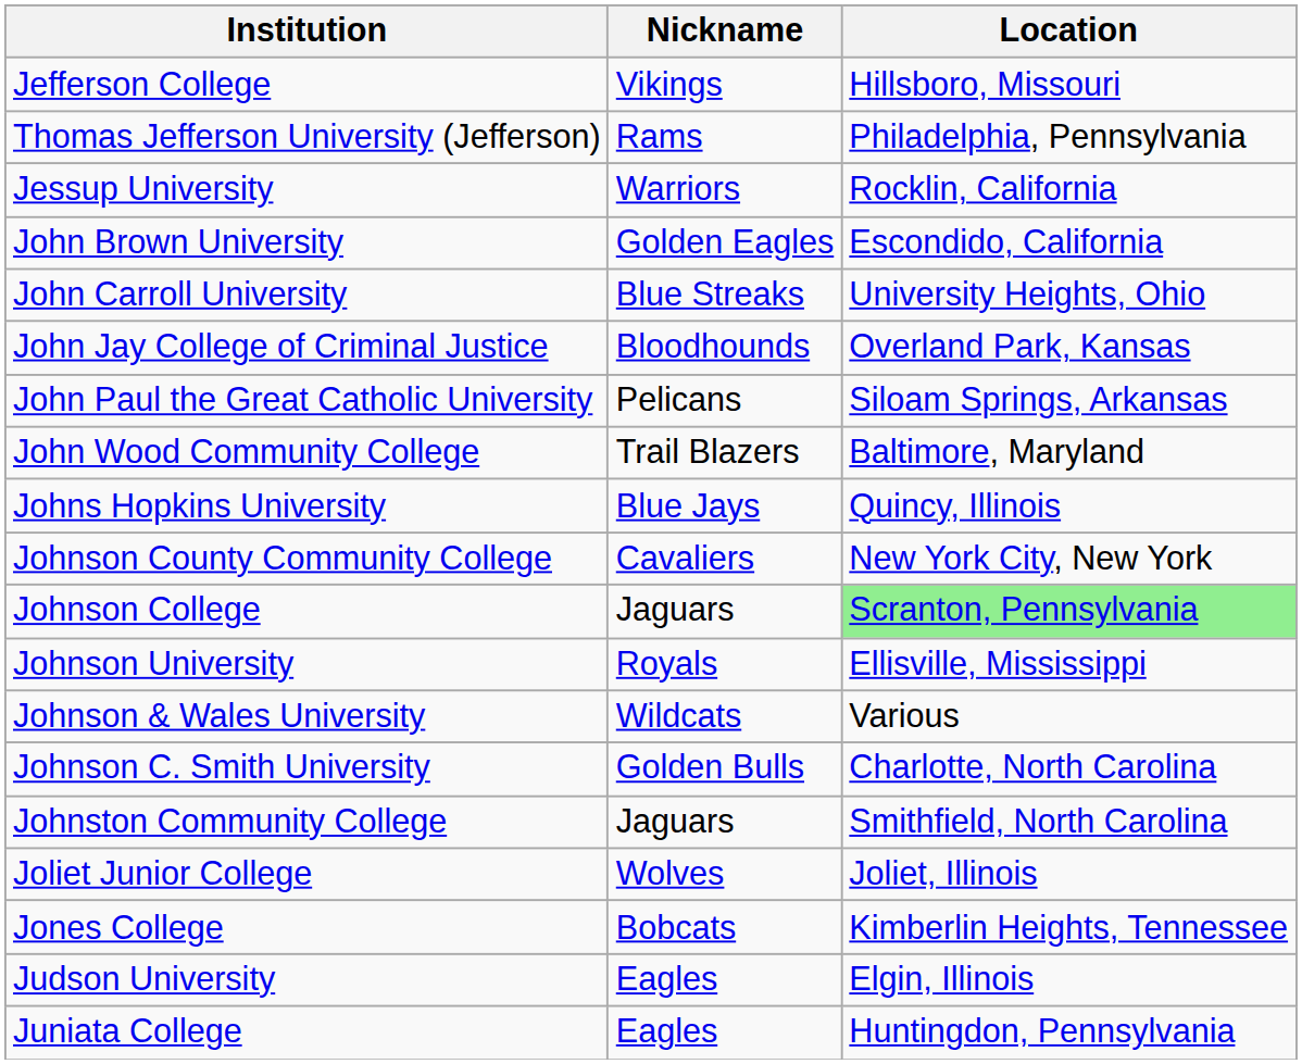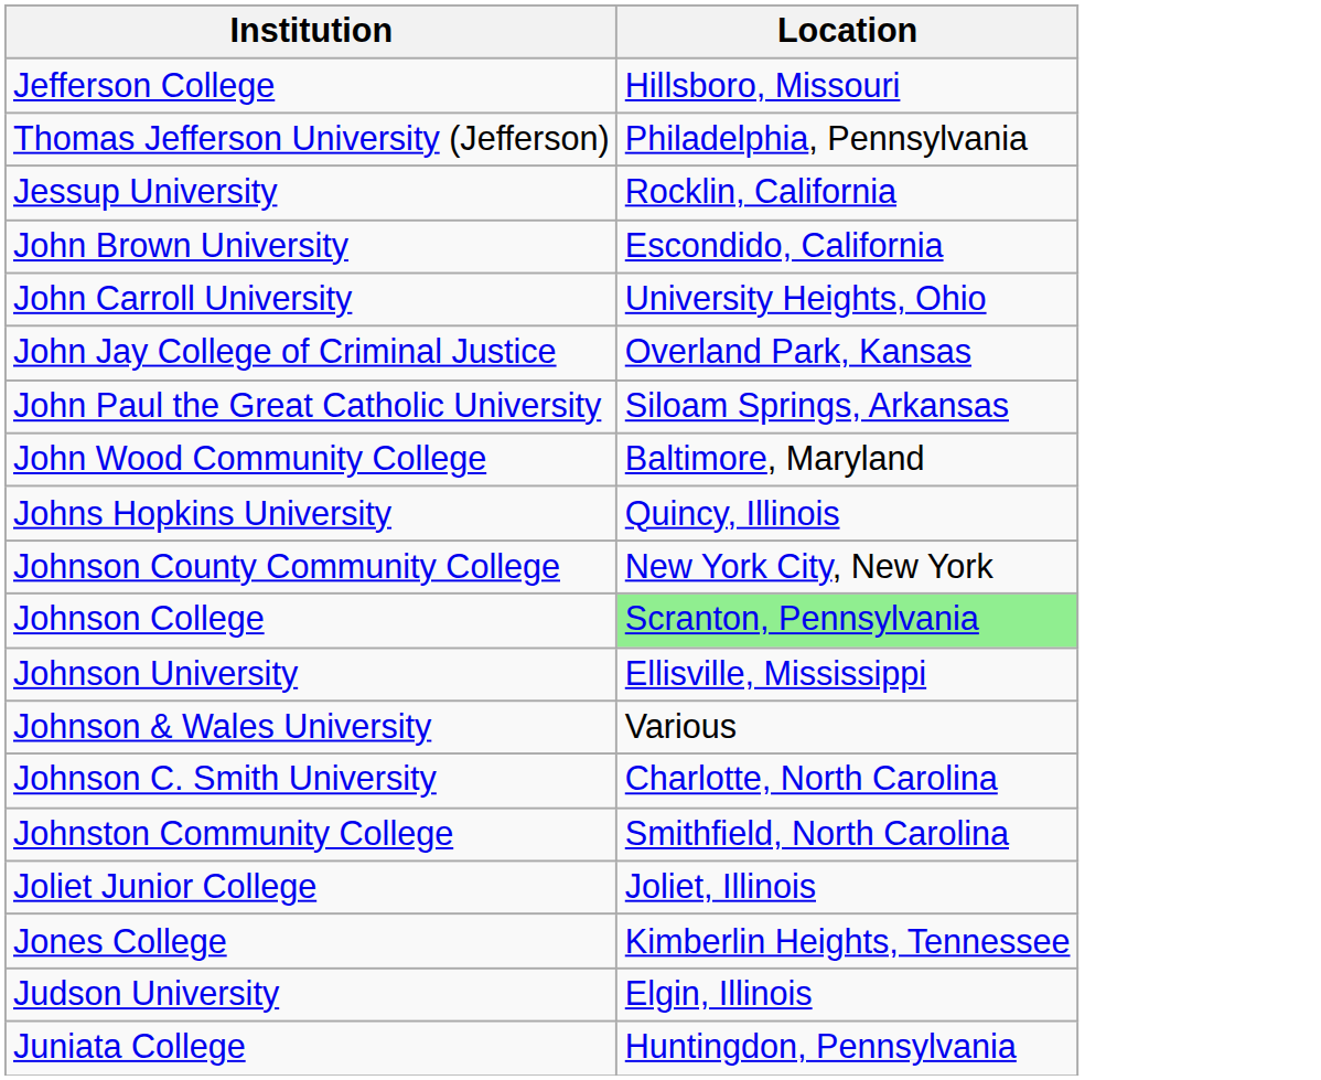 <table class="wikitable">
 <tr>
 <th>Institution</th>
-<th>Nickname</th>
 <th>Location</th>
 </tr>
 <tr>
 <td><a href='#'>Jefferson College</a></td>
-<td><a href='#'>Vikings</a></td>
 <td><a href='#'>Hillsboro, Missouri</a></td>
 </tr>
 <tr>
 <td><a href='#'>Thomas Jefferson University</a> (Jefferson)</td>
-<td><a href='#'>Rams</a></td>
 <td><a href='#'>Philadelphia</a>, Pennsylvania</td>
 </tr>
 <tr>
 <td><a href='#'>Jessup University</a></td>
-<td><a href='#'>Warriors</a></td>
 <td><a href='#'>Rocklin, California</a></td>
 </tr>
 <tr>
 <td><a href='#'>John Brown University</a></td>
-<td><a href='#'>Golden Eagles</a></td>
 <td><a href='#'>Escondido, California</a></td>
 </tr>
 <tr>
 <td><a href='#'>John Carroll University</a></td>
-<td><a href='#'>Blue Streaks</a></td>
 <td><a href='#'>University Heights, Ohio</a></td>
 </tr>
 <tr>
 <td><a href='#'>John Jay College of Criminal Justice</a></td>
-<td><a href='#'>Bloodhounds</a></td>
 <td><a href='#'>Overland Park, Kansas</a></td>
 </tr>
 <tr>
 <td><a href='#'>John Paul the Great Catholic University</a></td>
-<td>Pelicans</td>
 <td><a href='#'>Siloam Springs, Arkansas</a></td>
 </tr>
 <tr>
 <td><a href='#'>John Wood Community College</a></td>
-<td>Trail Blazers</td>
 <td><a href='#'>Baltimore</a>, Maryland</td>
 </tr>
 <tr>
 <td><a href='#'>Johns Hopkins University</a></td>
-<td><a href='#'>Blue Jays</a></td>
 <td><a href='#'>Quincy, Illinois</a></td>
 </tr>
 <tr>
 <td><a href='#'>Johnson County Community College</a></td>
-<td><a href='#'>Cavaliers</a></td>
 <td><a href='#'>New York City</a>, New York</td>
 </tr>
 <tr>
 <td><a href='#'>Johnson College</a></td>
-<td>Jaguars</td>
 <td style="background: lightgreen;"><a href='#'>Scranton, Pennsylvania</a></td>
 </tr>
 <tr>
 <td><a href='#'>Johnson University</a></td>
-<td><a href='#'>Royals</a></td>
 <td><a href='#'>Ellisville, Mississippi</a></td>
 </tr>
 <tr>
 <td><a href='#'>Johnson & Wales University</a></td>
-<td><a href='#'>Wildcats</a></td>
 <td>Various</td>
 </tr>
 <tr>
 <td><a href='#'>Johnson C. Smith University</a></td>
-<td><a href='#'>Golden Bulls</a></td>
 <td><a href='#'>Charlotte, North Carolina</a></td>
 </tr>
 <tr>
 <td><a href='#'>Johnston Community College</a></td>
-<td>Jaguars</td>
 <td><a href='#'>Smithfield, North Carolina</a></td>
 </tr>
 <tr>
 <td><a href='#'>Joliet Junior College</a></td>
-<td><a href='#'>Wolves</a></td>
 <td><a href='#'>Joliet, Illinois</a></td>
 </tr>
 <tr>
 <td><a href='#'>Jones College</a></td>
-<td><a href='#'>Bobcats</a></td>
 <td><a href='#'>Kimberlin Heights, Tennessee</a></td>
 </tr>
 <tr>
 <td><a href='#'>Judson University</a></td>
-<td><a href='#'>Eagles</a></td>
 <td><a href='#'>Elgin, Illinois</a></td>
 </tr>
 <tr>
 <td><a href='#'>Juniata College</a></td>
-<td><a href='#'>Eagles</a></td>
 <td><a href='#'>Huntingdon, Pennsylvania</a></td>
 </tr>
 </table>
